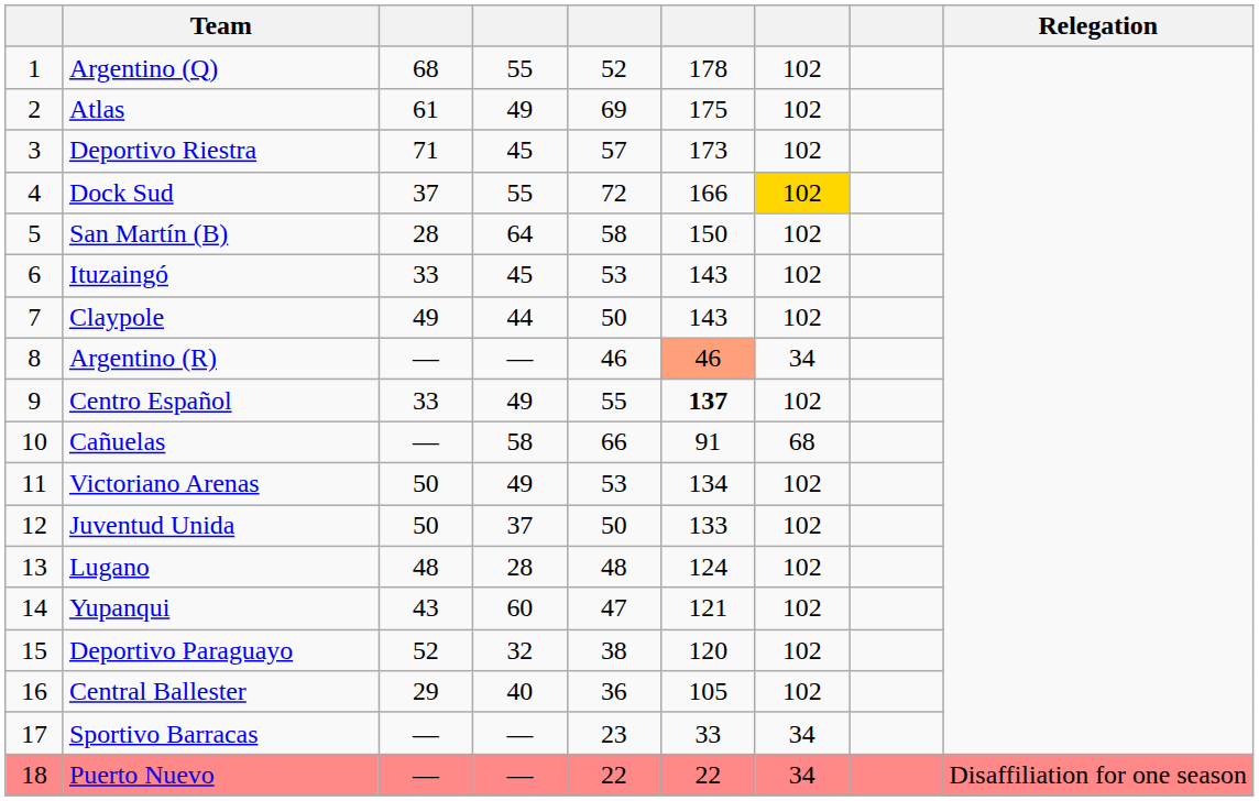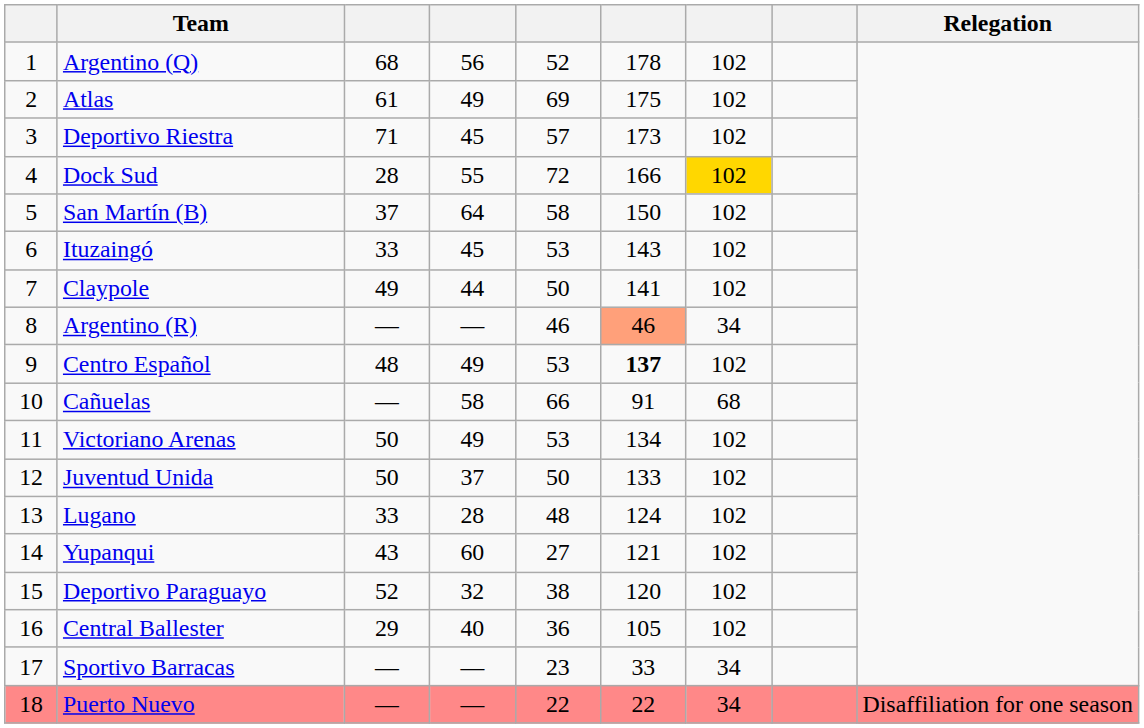 <table class="wikitable" style="text-align: center;">
 <tr>
 <th width=28><br></th>
 <th width=185>Team</th>
 <th width=50></th>
 <th width=50></th>
 <th width=50></th>
 <th width=50></th>
 <th width=50></th>
 <th width=50><br></th>
 <th>Relegation</th>
 </tr>
 <tr>
 <td>1</td>
 <td align="left"><a href='#'>Argentino (Q)</a></td>
 <td>68</td>
-<td>55</td>
+<td>56</td>
 <td>52</td>
 <td>178</td>
 <td>102</td>
 <td><strong></strong></td>
 </tr>
 <tr>
 <td>2</td>
 <td align="left"><a href='#'>Atlas</a></td>
 <td>61</td>
 <td>49</td>
 <td>69</td>
 <td>175</td>
 <td>102</td>
 <td><strong></strong></td>
 </tr>
 <tr>
 <td>3</td>
 <td align="left"><a href='#'>Deportivo Riestra</a></td>
 <td>71</td>
 <td>45</td>
 <td>57</td>
 <td>173</td>
 <td>102</td>
 <td><strong></strong></td>
 </tr>
 <tr>
 <td>4</td>
 <td align="left"><a href='#'>Dock Sud</a></td>
-<td>37</td>
+<td>28</td>
 <td>55</td>
 <td>72</td>
 <td>166</td>
 <td style="background: gold;">102</td>
 <td><strong></strong></td>
 </tr>
 <tr>
 <td>5</td>
 <td align="left"><a href='#'>San Martín (B)</a></td>
-<td>28</td>
+<td>37</td>
 <td>64</td>
 <td>58</td>
 <td>150</td>
 <td>102</td>
 <td><strong></strong></td>
 </tr>
 <tr>
 <td>6</td>
 <td align="left"><a href='#'>Ituzaingó</a></td>
 <td>33</td>
 <td>45</td>
 <td>53</td>
 <td>143</td>
 <td>102</td>
 <td><strong></strong></td>
 </tr>
 <tr>
 <td>7</td>
 <td align="left"><a href='#'>Claypole</a></td>
 <td>49</td>
 <td>44</td>
 <td>50</td>
-<td>143</td>
+<td>141</td>
 <td>102</td>
 <td><strong></strong></td>
 </tr>
 <tr>
 <td>8</td>
 <td align="left"><a href='#'>Argentino (R)</a></td>
 <td>—</td>
 <td>—</td>
 <td>46</td>
 <td style="background: lightsalmon;">46</td>
 <td>34</td>
 <td><strong></strong></td>
 </tr>
 <tr>
 <td>9</td>
 <td align="left"><a href='#'>Centro Español</a></td>
-<td>33</td>
+<td>48</td>
 <td>49</td>
-<td>55</td>
+<td>53</td>
 <td><strong>137</strong></td>
 <td>102</td>
 <td><strong></strong></td>
 </tr>
 <tr>
 <td>10</td>
 <td align="left"><a href='#'>Cañuelas</a></td>
 <td>—</td>
 <td>58</td>
 <td>66</td>
 <td>91</td>
 <td>68</td>
 <td><strong></strong></td>
 </tr>
 <tr>
 <td>11</td>
 <td align="left"><a href='#'>Victoriano Arenas</a></td>
 <td>50</td>
 <td>49</td>
 <td>53</td>
 <td>134</td>
 <td>102</td>
 <td><strong></strong></td>
 </tr>
 <tr>
 <td>12</td>
 <td align="left"><a href='#'>Juventud Unida</a></td>
 <td>50</td>
 <td>37</td>
 <td>50</td>
 <td>133</td>
 <td>102</td>
 <td><strong></strong></td>
 </tr>
 <tr>
 <td>13</td>
 <td align="left"><a href='#'>Lugano</a></td>
-<td>48</td>
+<td>33</td>
 <td>28</td>
 <td>48</td>
 <td>124</td>
 <td>102</td>
 <td><strong></strong></td>
 </tr>
 <tr>
 <td>14</td>
 <td align="left"><a href='#'>Yupanqui</a></td>
 <td>43</td>
 <td>60</td>
-<td>47</td>
+<td>27</td>
 <td>121</td>
 <td>102</td>
 <td><strong></strong></td>
 </tr>
 <tr>
 <td>15</td>
 <td align="left"><a href='#'>Deportivo Paraguayo</a></td>
 <td>52</td>
 <td>32</td>
 <td>38</td>
 <td>120</td>
 <td>102</td>
 <td><strong></strong></td>
 </tr>
 <tr>
 <td>16</td>
 <td align="left"><a href='#'>Central Ballester</a></td>
 <td>29</td>
 <td>40</td>
 <td>36</td>
 <td>105</td>
 <td>102</td>
 <td><strong></strong></td>
 </tr>
 <tr>
 <td>17</td>
 <td align="left"><a href='#'>Sportivo Barracas</a></td>
 <td>—</td>
 <td>—</td>
 <td>23</td>
 <td>33</td>
 <td>34</td>
 <td><strong></strong></td>
 </tr>
 <tr bgcolor=#FF8888>
 <td>18</td>
 <td align="left"><a href='#'>Puerto Nuevo</a></td>
 <td>—</td>
 <td>—</td>
 <td>22</td>
 <td>22</td>
 <td>34</td>
 <td><strong></strong></td>
 <td bgcolor=#FF8888>Disaffiliation for one season</td>
 </tr>
 </table>
